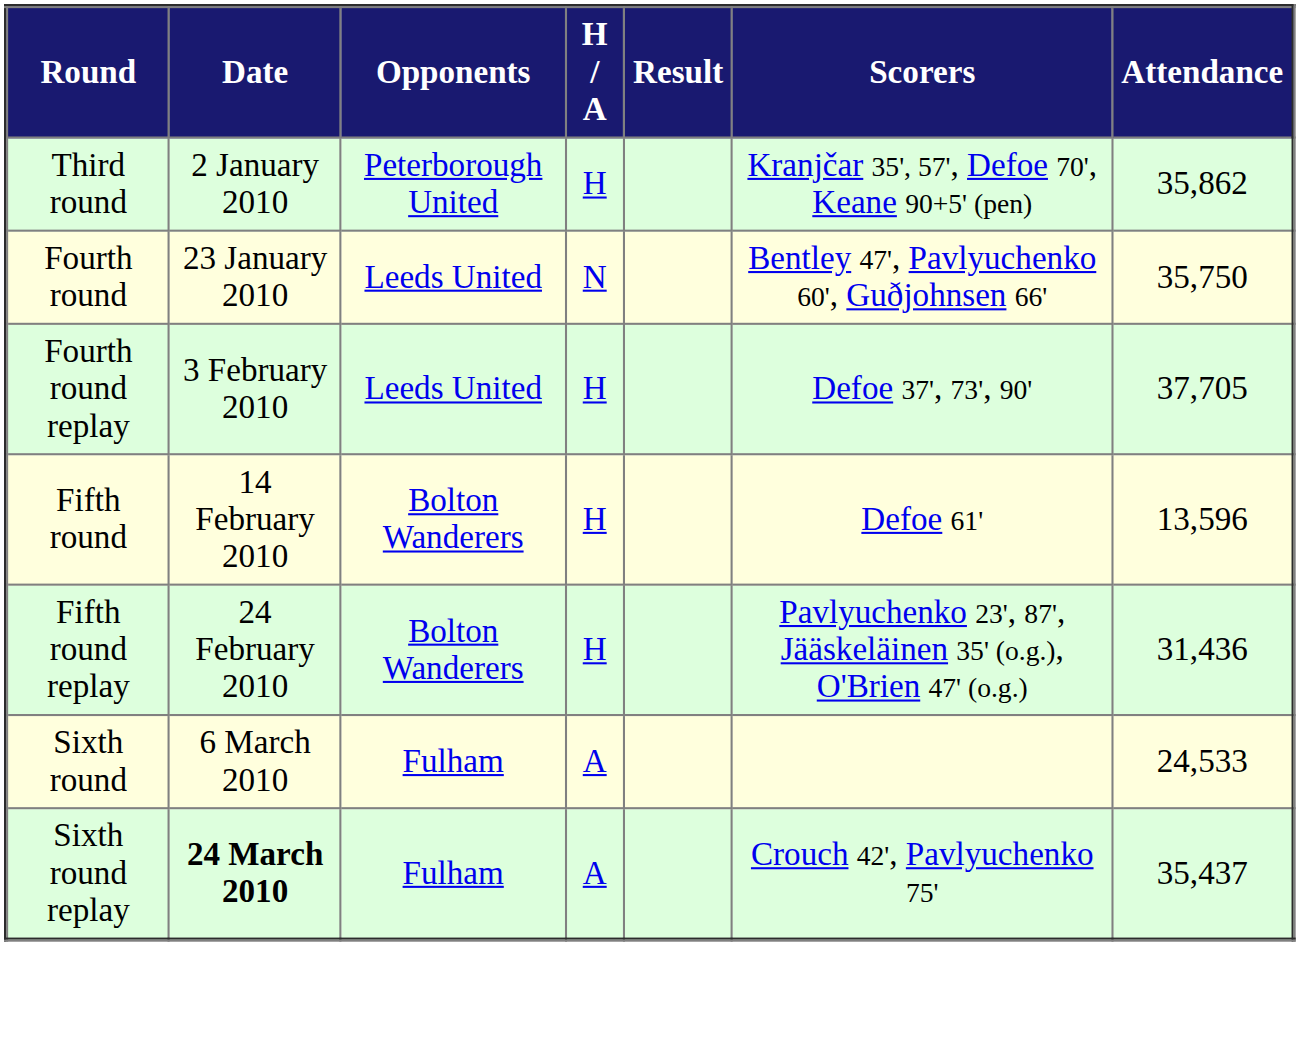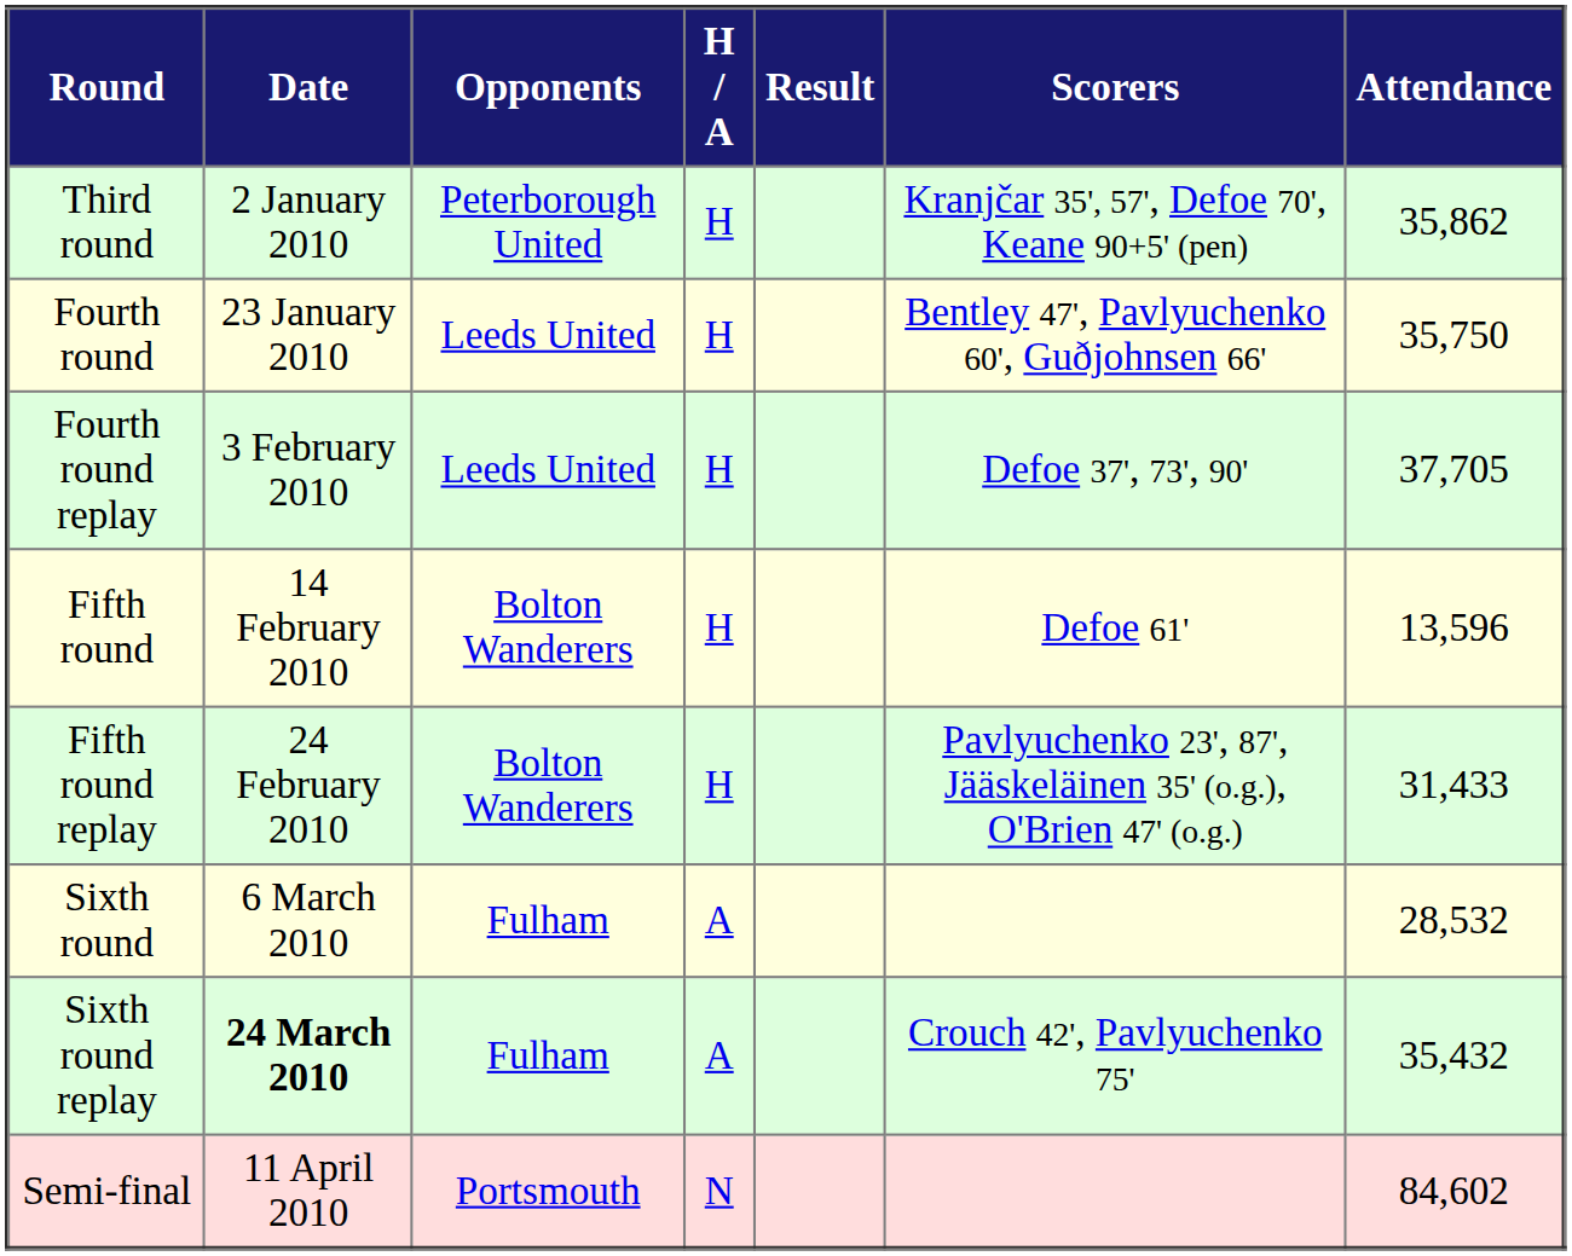 <table border="2" cellpadding="4" style="border-collapse:collapse; text-align:center;">
 <tr style="background:#191970; color:white;">
 <th>Round</th>
 <th>Date</th>
 <th>Opponents</th>
 <th>H / A</th>
 <th>Result</th>
 <th>Scorers</th>
 <th>Attendance</th>
 </tr>
 <tr style="background:#dfd;">
 <td>Third round</td>
 <td>2 January 2010</td>
 <td><a href='#'>Peterborough United</a></td>
 <td><a href='#'>H</a></td>
 <td></td>
 <td><a href='#'>Kranjčar</a> <small>35', 57'</small>, <a href='#'>Defoe</a> <small>70'</small>, <a href='#'>Keane</a> <small>90+5' (pen)</small></td>
 <td>35,862</td>
 </tr>
 <tr style="background:#ffd;">
 <td>Fourth round</td>
 <td>23 January 2010</td>
 <td><a href='#'>Leeds United</a></td>
-<td><a href='#'>N</a></td>
+<td><a href='#'>H</a></td>
 <td></td>
 <td><a href='#'>Bentley</a> <small>47'</small>, <a href='#'>Pavlyuchenko</a> <small>60'</small>, <a href='#'>Guðjohnsen</a> <small>66'</small></td>
 <td>35,750</td>
 </tr>
 <tr style="background:#dfd;">
 <td>Fourth round replay</td>
 <td>3 February 2010</td>
 <td><a href='#'>Leeds United</a></td>
 <td><a href='#'>H</a></td>
 <td></td>
 <td><a href='#'>Defoe</a> <small>37'</small>, <small>73'</small>, <small>90'</small></td>
 <td>37,705</td>
 </tr>
 <tr style="background:#ffd;">
 <td>Fifth round</td>
 <td>14 February 2010</td>
 <td><a href='#'>Bolton Wanderers</a></td>
 <td><a href='#'>H</a></td>
 <td></td>
 <td><a href='#'>Defoe</a> <small>61'</small></td>
 <td>13,596</td>
 </tr>
 <tr style="background:#dfd;">
 <td>Fifth round replay</td>
 <td>24 February 2010</td>
 <td><a href='#'>Bolton Wanderers</a></td>
 <td><a href='#'>H</a></td>
 <td></td>
 <td><a href='#'>Pavlyuchenko</a> <small>23'</small>, <small>87'</small>, <a href='#'>Jääskeläinen</a> <small>35' (o.g.)</small>, <a href='#'>O'Brien</a> <small>47' (o.g.)</small></td>
-<td>31,436</td>
+<td>31,433</td>
 </tr>
 <tr style="background:#ffd;">
 <td>Sixth round</td>
 <td>6 March 2010</td>
 <td><a href='#'>Fulham</a></td>
 <td><a href='#'>A</a></td>
 <td></td>
 <td></td>
-<td>24,533</td>
+<td>28,532</td>
 </tr>
 <tr style="background:#dfd;">
 <td>Sixth round replay</td>
 <td><strong>24 March 2010</strong></td>
 <td><a href='#'>Fulham</a></td>
 <td><a href='#'>A</a></td>
 <td></td>
 <td><a href='#'>Crouch</a> <small>42'</small>, <a href='#'>Pavlyuchenko</a> <small>75'</small></td>
-<td>35,437</td>
+<td>35,432</td>
+</tr>
+<tr style="background:#fdd;">
+<td>Semi-final</td>
+<td>11 April 2010</td>
+<td><a href='#'>Portsmouth</a></td>
+<td><a href='#'>N</a></td>
+<td></td>
+<td></td>
+<td>84,602</td>
 </tr>
 </table>
